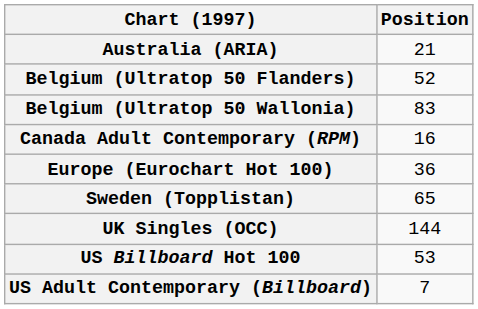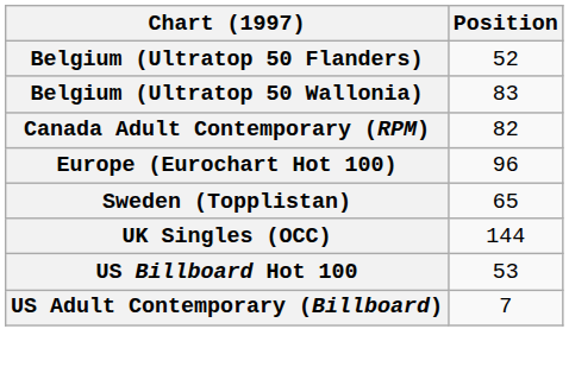 <table class="wikitable sortable plainrowheaders" style="text-align:center">
 <tr>
 <th>Chart (1997)</th>
 <th>Position</th>
-</tr>
-<tr>
-<th scope="row">Australia (ARIA)</th>
-<td>21</td>
 </tr>
 <tr>
 <th scope="row">Belgium (Ultratop 50 Flanders)</th>
 <td>52</td>
 </tr>
 <tr>
 <th scope="row">Belgium (Ultratop 50 Wallonia)</th>
 <td>83</td>
 </tr>
 <tr>
 <th scope="row">Canada Adult Contemporary (<em>RPM</em>)</th>
-<td>16</td>
+<td>82</td>
 </tr>
 <tr>
 <th scope="row">Europe (Eurochart Hot 100)</th>
-<td>36</td>
+<td>96</td>
 </tr>
 <tr>
 <th scope="row">Sweden (Topplistan)</th>
 <td>65</td>
 </tr>
 <tr>
 <th scope="row">UK Singles (OCC)</th>
 <td>144</td>
 </tr>
 <tr>
 <th scope="row">US <em>Billboard</em> Hot 100</th>
 <td>53</td>
 </tr>
 <tr>
 <th scope="row">US Adult Contemporary (<em>Billboard</em>)</th>
 <td>7</td>
 </tr>
 </table>
